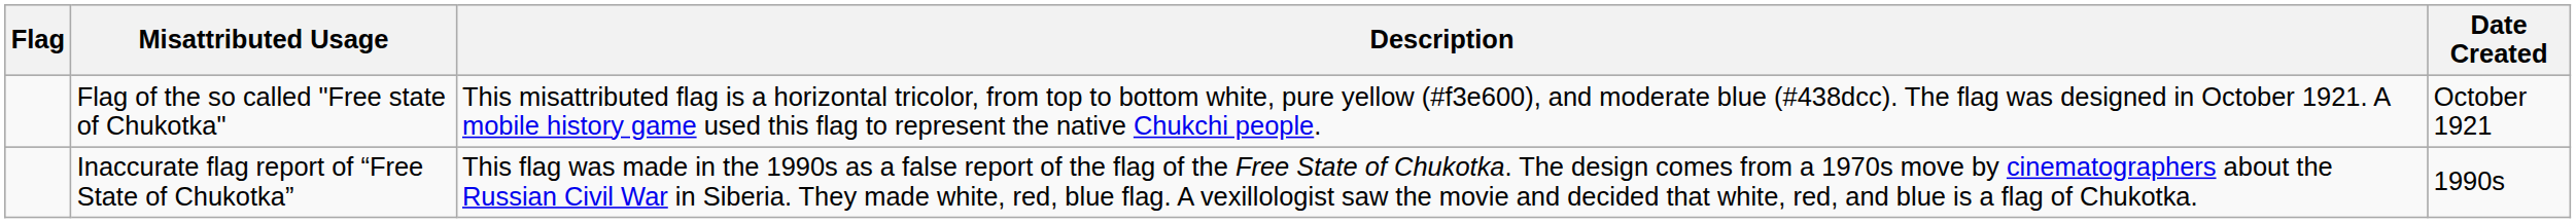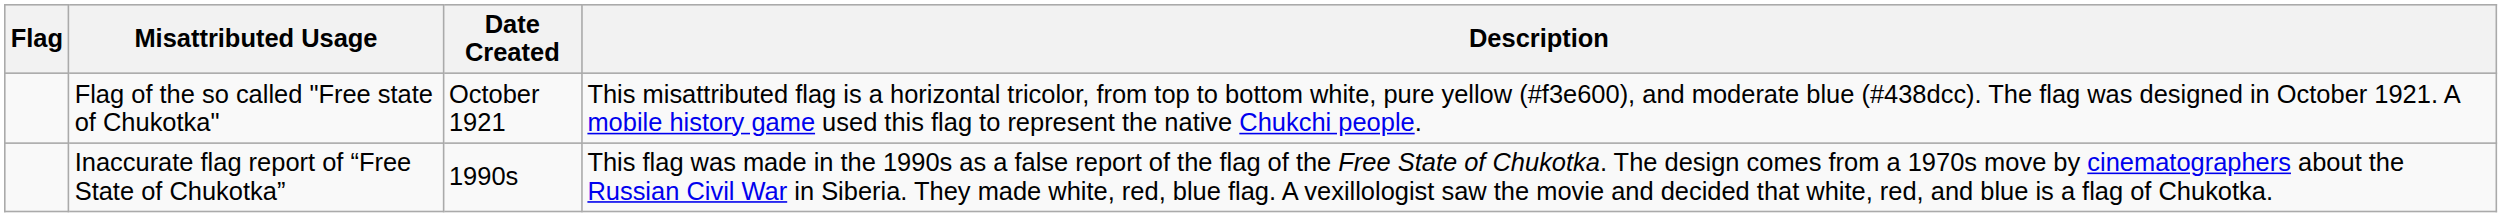 <table class="wikitable">
 <tr>
 <th>Flag</th>
 <th>Misattributed Usage</th>
+<th>Date Created</th>
 <th>Description</th>
-<th>Date Created</th>
 </tr>
 <tr>
 <td></td>
 <td>Flag of the so called "Free state of Chukotka"</td>
+<td>October 1921</td>
 <td>This misattributed flag is a horizontal tricolor, from top to bottom white, pure yellow (#f3e600), and moderate blue (#438dcc). The flag was designed in October 1921. A <a href='#'>mobile history game</a> used this flag to represent the native <a href='#'>Chukchi people</a>.</td>
-<td>October 1921</td>
 </tr>
 <tr>
 <td></td>
 <td>Inaccurate flag report of “Free State of Chukotka”</td>
+<td>1990s</td>
 <td>This flag was made in the 1990s as a false report of the flag of the <em>Free State of Chukotka</em>. The design comes from a 1970s move by <a href='#'>cinematographers</a> about the <a href='#'>Russian Civil War</a> in Siberia.  They made white, red, blue flag. A vexillologist saw the movie and decided that white, red, and blue is a flag of Chukotka.</td>
-<td>1990s</td>
 </tr>
 </table>
